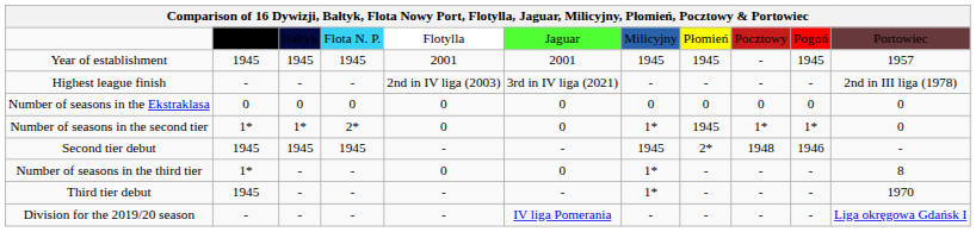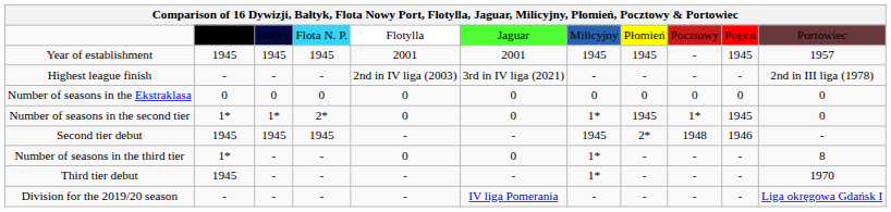 <table class="wikitable" style="text-align:center;font-size:90%">
 <tr>
 <th colspan=11>Comparison of 16 Dywizji, Bałtyk, Flota Nowy Port, Flotylla, Jaguar, Milicyjny, Płomień, Pocztowy & Portowiec</th>
 </tr>
 <tr>
 <td></td>
 <td bgcolor=black><span>16 Dywizji</span></td>
 <td bgcolor=040A41><span>Bałtyk</span></td>
 <td bgcolor=38D2F4><span>Flota N. P.</span></td>
 <td bgcolor=FFFFFF><span>Flotylla</span></td>
 <td bgcolor=4FFF33>Jaguar</td>
 <td bgcolor=2962AB><span>Milicyjny</span></td>
 <td bgcolor=yellow><span>Płomień</span></td>
 <td bgcolor=C81B1B><span>Pocztowy</span></td>
 <td bgcolor=red><span>Pogoń</span></td>
 <td bgcolor=67393C><span>Portowiec</span></td>
 </tr>
 <tr>
 <td>Year of establishment</td>
 <td>1945</td>
 <td>1945</td>
 <td>1945</td>
 <td>2001</td>
 <td>2001</td>
 <td>1945</td>
 <td>1945</td>
 <td>-</td>
 <td>1945</td>
 <td>1957</td>
 </tr>
 <tr>
 <td>Highest league finish</td>
 <td>-</td>
 <td>-</td>
 <td>-</td>
 <td>2nd in IV liga (2003)</td>
 <td>3rd in IV liga (2021)</td>
 <td>-</td>
 <td>-</td>
 <td>-</td>
 <td>-</td>
 <td>2nd in III liga (1978)</td>
 </tr>
 <tr>
 <td>Number of seasons in the <a href='#'>Ekstraklasa</a></td>
 <td>0</td>
 <td>0</td>
 <td>0</td>
 <td>0</td>
 <td>0</td>
 <td>0</td>
 <td>0</td>
 <td>0</td>
 <td>0</td>
 <td>0</td>
 </tr>
 <tr>
 <td>Number of seasons in the second tier</td>
 <td>1*</td>
 <td>1*</td>
 <td>2*</td>
 <td>0</td>
 <td>0</td>
 <td>1*</td>
 <td>1945</td>
 <td>1*</td>
-<td>1*</td>
+<td>1945</td>
 <td>0</td>
 </tr>
 <tr>
 <td>Second tier debut</td>
 <td>1945</td>
 <td>1945</td>
 <td>1945</td>
 <td>-</td>
 <td>-</td>
 <td>1945</td>
 <td>2*</td>
 <td>1948</td>
 <td>1946</td>
 <td>-</td>
 </tr>
 <tr>
 <td>Number of seasons in the third tier</td>
 <td>1*</td>
 <td>-</td>
 <td>-</td>
 <td>0</td>
 <td>0</td>
 <td>1*</td>
 <td>-</td>
 <td>-</td>
 <td>-</td>
 <td>8</td>
 </tr>
 <tr>
 <td>Third tier debut</td>
 <td>1945</td>
 <td>-</td>
 <td>-</td>
 <td>-</td>
 <td>-</td>
 <td>1*</td>
 <td>-</td>
 <td>-</td>
 <td>-</td>
 <td>1970</td>
 </tr>
 <tr>
 <td>Division for the 2019/20 season</td>
 <td>-</td>
 <td>-</td>
 <td>-</td>
 <td>-</td>
 <td><a href='#'>IV liga Pomerania</a></td>
 <td>-</td>
 <td>-</td>
 <td>-</td>
 <td>-</td>
 <td><a href='#'>Liga okręgowa Gdańsk I</a></td>
 </tr>
 </table>
